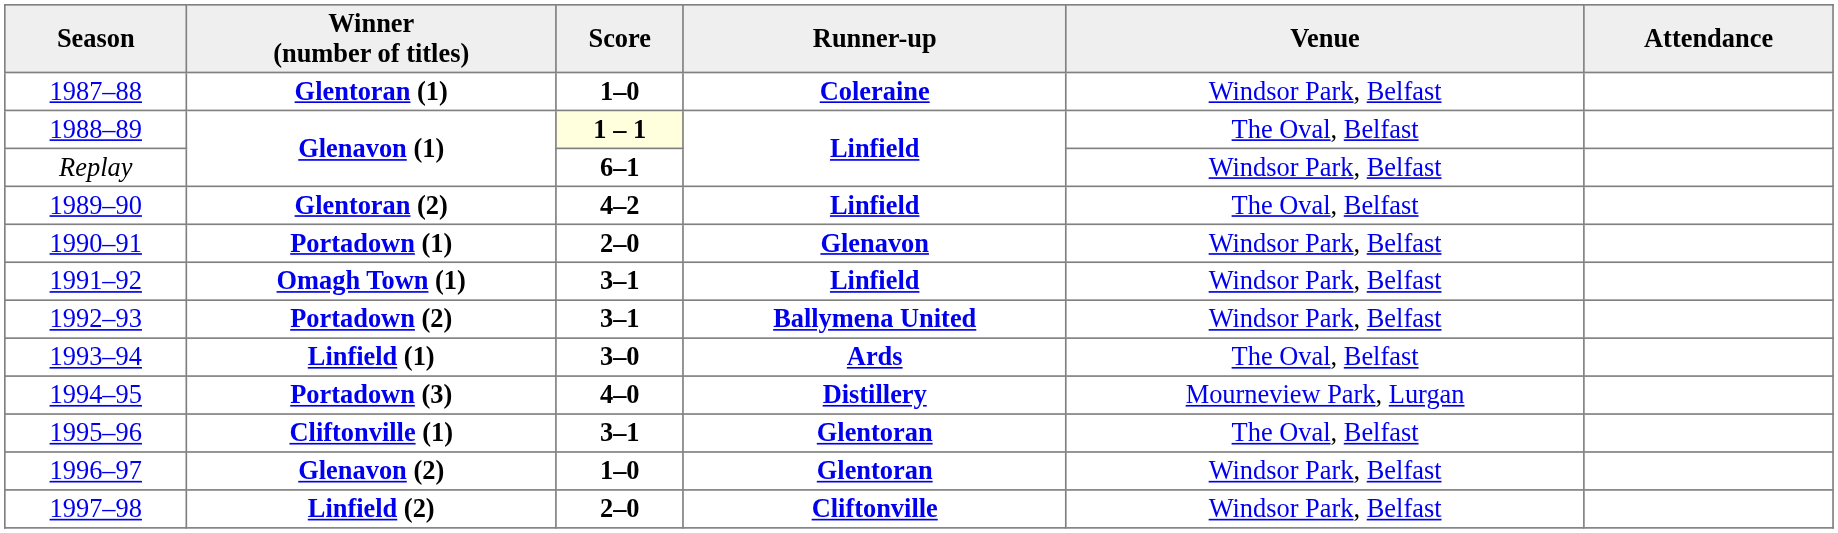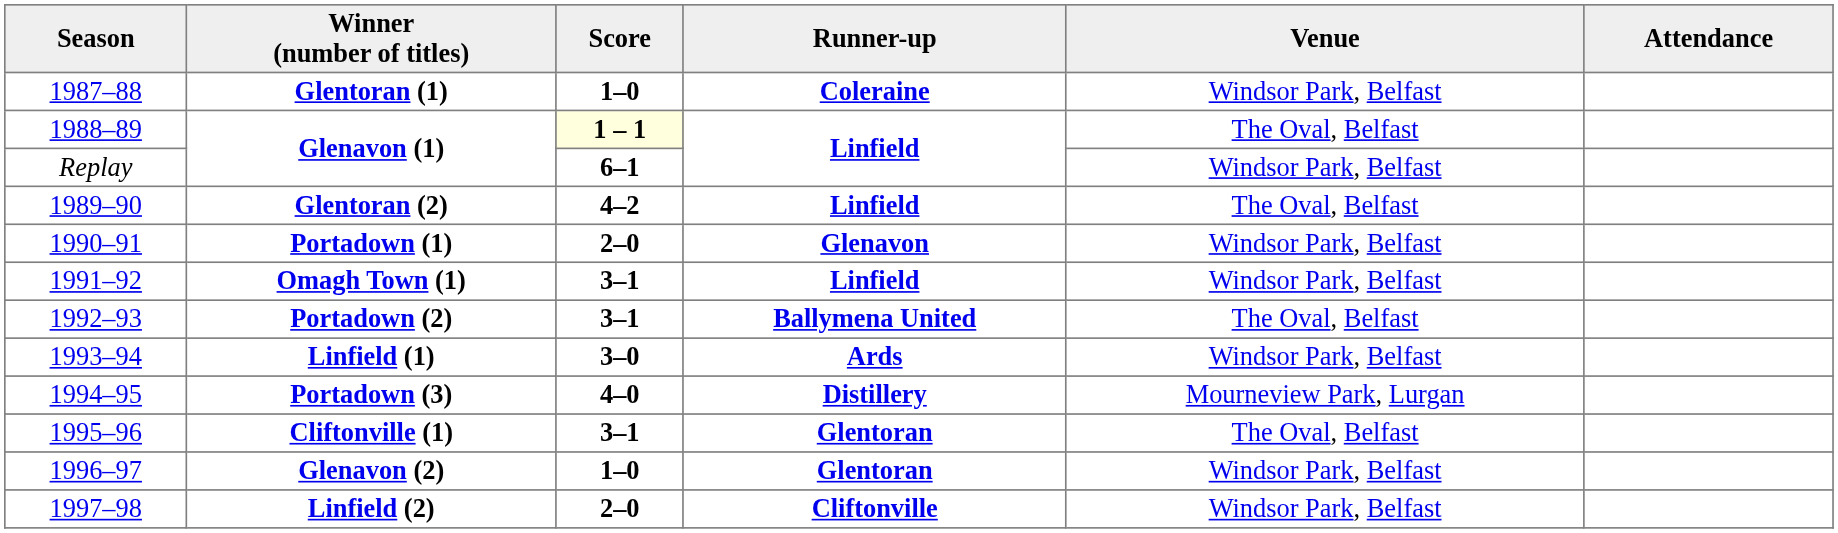 <table class="toccolours" border="1" cellpadding="2" style="border-collapse: collapse; text-align: center; width: 70%; margin: 4 left;">
 <tr style="background: #efefef;">
 <th>Season</th>
 <th>Winner<br>(number of titles)</th>
 <th>Score</th>
 <th>Runner-up</th>
 <th>Venue</th>
 <th>Attendance</th>
 </tr>
 <tr align=center>
 <td><a href='#'>1987–88</a></td>
 <td><strong><a href='#'>Glentoran</a> (1)</strong></td>
 <td><strong>1–0</strong></td>
 <td><strong><a href='#'>Coleraine</a></strong></td>
 <td><a href='#'>Windsor Park</a>, <a href='#'>Belfast</a></td>
 <td></td>
 </tr>
 <tr align=center>
 <td><a href='#'>1988–89</a></td>
 <td rowspan="2"><strong><a href='#'>Glenavon</a> (1)</strong></td>
 <td style="background:#ffffdd;"><strong>1 – 1 </strong></td>
 <td rowspan="2"><strong><a href='#'>Linfield</a></strong></td>
 <td><a href='#'>The Oval</a>, <a href='#'>Belfast</a></td>
 <td></td>
 </tr>
 <tr align=center>
 <td><em>Replay</em></td>
 <td><strong>6–1</strong></td>
 <td><a href='#'>Windsor Park</a>, <a href='#'>Belfast</a></td>
 <td></td>
 </tr>
 <tr align=center>
 <td><a href='#'>1989–90</a></td>
 <td><strong><a href='#'>Glentoran</a> (2)</strong></td>
 <td><strong>4–2</strong></td>
 <td><strong><a href='#'>Linfield</a></strong></td>
 <td><a href='#'>The Oval</a>, <a href='#'>Belfast</a></td>
 <td></td>
 </tr>
 <tr align=center>
 <td><a href='#'>1990–91</a></td>
 <td><strong><a href='#'>Portadown</a> (1)</strong></td>
 <td><strong>2–0</strong></td>
 <td><strong><a href='#'>Glenavon</a></strong></td>
 <td><a href='#'>Windsor Park</a>, <a href='#'>Belfast</a></td>
 <td></td>
 </tr>
 <tr align=center>
 <td><a href='#'>1991–92</a></td>
 <td><strong><a href='#'>Omagh Town</a> (1)</strong></td>
 <td><strong>3–1</strong></td>
 <td><strong><a href='#'>Linfield</a></strong></td>
 <td><a href='#'>Windsor Park</a>, <a href='#'>Belfast</a></td>
 <td></td>
 </tr>
 <tr align=center>
 <td><a href='#'>1992–93</a></td>
 <td><strong><a href='#'>Portadown</a> (2)</strong></td>
 <td><strong>3–1</strong></td>
 <td><strong><a href='#'>Ballymena United</a></strong></td>
-<td><a href='#'>Windsor Park</a>, <a href='#'>Belfast</a></td>
+<td><a href='#'>The Oval</a>, <a href='#'>Belfast</a></td>
 <td></td>
 </tr>
 <tr align=center>
 <td><a href='#'>1993–94</a></td>
 <td><strong><a href='#'>Linfield</a> (1)</strong></td>
 <td><strong>3–0</strong></td>
 <td><strong><a href='#'>Ards</a></strong></td>
-<td><a href='#'>The Oval</a>, <a href='#'>Belfast</a></td>
+<td><a href='#'>Windsor Park</a>, <a href='#'>Belfast</a></td>
 <td></td>
 </tr>
 <tr align=center>
 <td><a href='#'>1994–95</a></td>
 <td><strong><a href='#'>Portadown</a> (3)</strong></td>
 <td><strong>4–0</strong></td>
 <td><strong><a href='#'>Distillery</a></strong></td>
 <td><a href='#'>Mourneview Park</a>, <a href='#'>Lurgan</a></td>
 <td></td>
 </tr>
 <tr align=center>
 <td><a href='#'>1995–96</a></td>
 <td><strong><a href='#'>Cliftonville</a> (1)</strong></td>
 <td><strong>3–1</strong></td>
 <td><strong><a href='#'>Glentoran</a></strong></td>
 <td><a href='#'>The Oval</a>, <a href='#'>Belfast</a></td>
 <td></td>
 </tr>
 <tr align=center>
 <td><a href='#'>1996–97</a></td>
 <td><strong><a href='#'>Glenavon</a> (2)</strong></td>
 <td><strong>1–0</strong></td>
 <td><strong><a href='#'>Glentoran</a></strong></td>
 <td><a href='#'>Windsor Park</a>, <a href='#'>Belfast</a></td>
 <td></td>
 </tr>
 <tr align=center>
 <td><a href='#'>1997–98</a></td>
 <td><strong><a href='#'>Linfield</a> (2)</strong></td>
 <td><strong>2–0</strong></td>
 <td><strong><a href='#'>Cliftonville</a></strong></td>
 <td><a href='#'>Windsor Park</a>, <a href='#'>Belfast</a></td>
 <td></td>
 </tr>
 </table>
